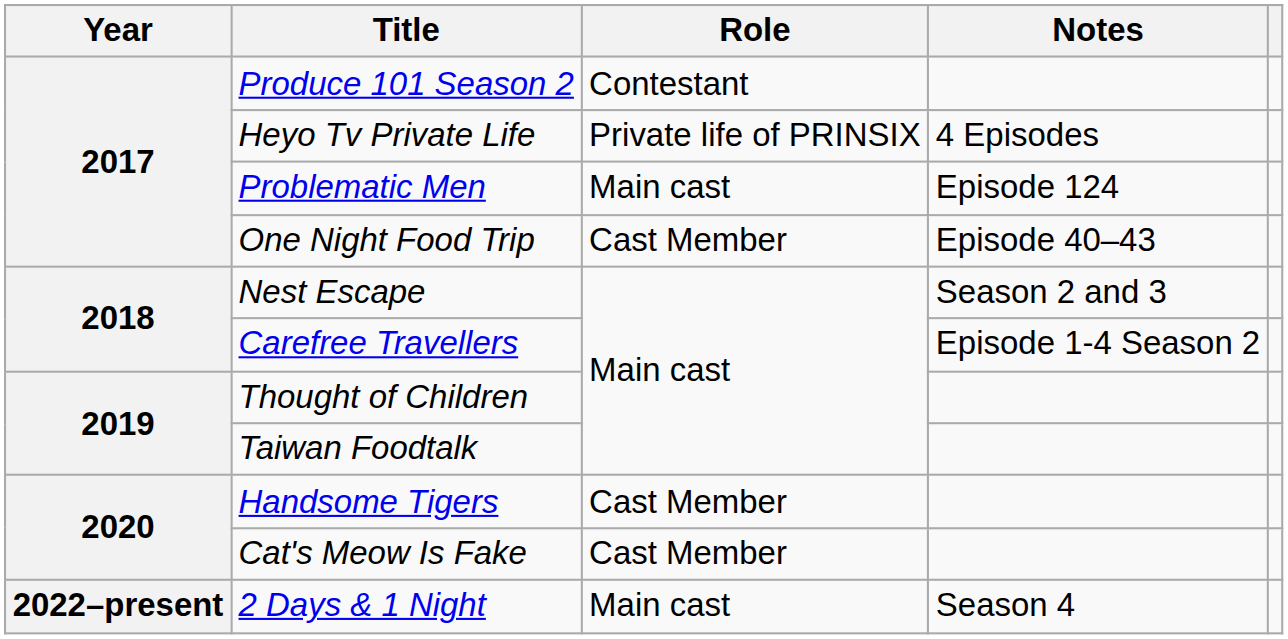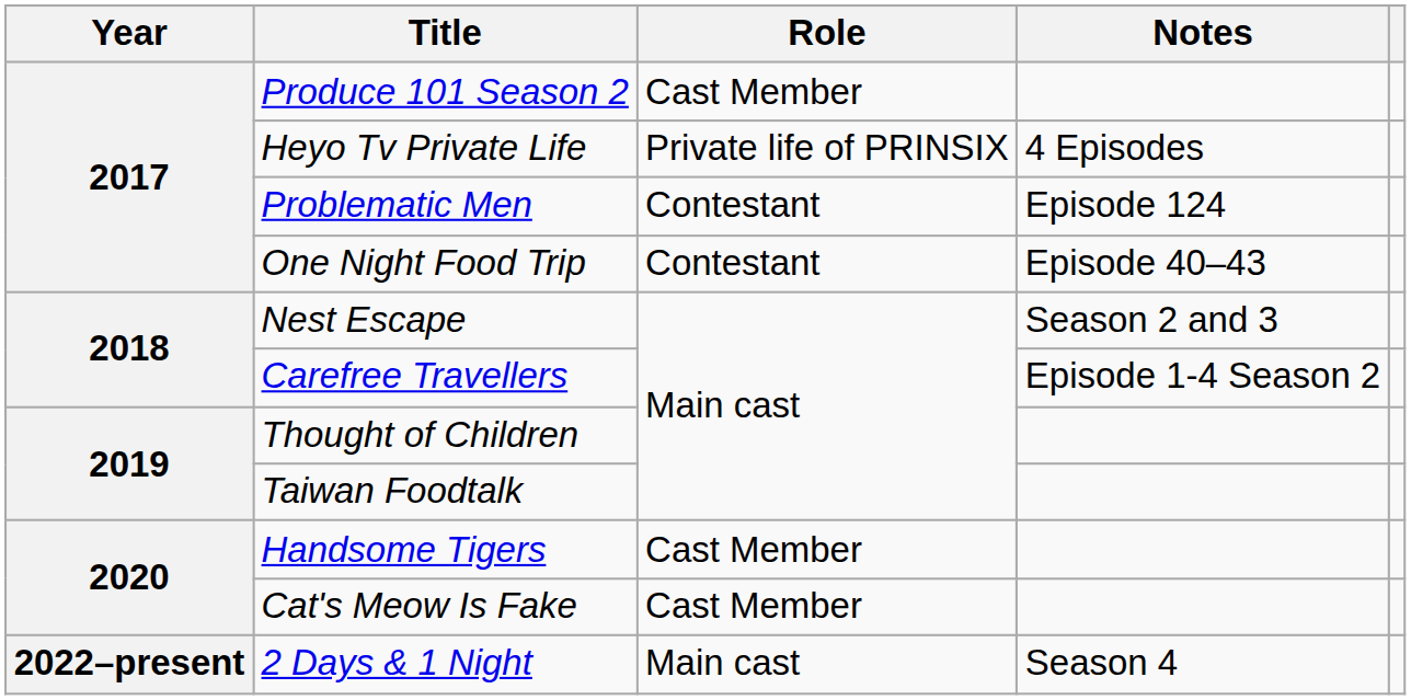 <table class="wikitable sortable plainrowheaders">
 <tr>
 <th scope="col">Year</th>
 <th scope="col">Title</th>
 <th scope="col">Role</th>
 <th scope="col">Notes</th>
 <th scope="col" class="unsortable"></th>
 </tr>
 <tr>
 <th scope="row" rowspan="4">2017</th>
 <td><em><a href='#'>Produce 101 Season 2</a></em></td>
-<td>Contestant</td>
+<td>Cast Member</td>
 <td></td>
 <td></td>
 </tr>
 <tr>
 <td><em>Heyo Tv Private Life</em></td>
 <td>Private life of PRINSIX</td>
 <td>4 Episodes</td>
 <td></td>
 </tr>
 <tr>
 <td><em><a href='#'>Problematic Men</a></em></td>
-<td>Main cast</td>
+<td>Contestant</td>
 <td>Episode 124</td>
 <td></td>
 </tr>
 <tr>
 <td><em>One Night Food Trip</em></td>
-<td>Cast Member</td>
+<td>Contestant</td>
 <td>Episode 40–43</td>
 <td></td>
 </tr>
 <tr>
 <th scope="row"  rowspan="2">2018</th>
 <td><em>Nest Escape</em></td>
 <td rowspan=4>Main cast</td>
 <td>Season 2 and 3</td>
 <td></td>
 </tr>
 <tr>
 <td><em><a href='#'>Carefree Travellers</a></em></td>
 <td>Episode 1-4 Season 2</td>
 <td></td>
 </tr>
 <tr>
 <th scope="row"  rowspan="2">2019</th>
 <td><em>Thought of Children</em></td>
 <td></td>
 <td></td>
 </tr>
 <tr>
 <td><em>Taiwan Foodtalk</em></td>
 <td></td>
 <td></td>
 </tr>
 <tr>
 <th scope="row" rowspan="2">2020</th>
 <td><em><a href='#'>Handsome Tigers</a></em></td>
 <td>Cast Member</td>
 <td></td>
 <td></td>
 </tr>
 <tr>
 <td><em>Cat's Meow Is Fake</em></td>
 <td>Cast Member</td>
 <td></td>
 <td></td>
 </tr>
 <tr>
 <th scope="row">2022–present</th>
 <td><em><a href='#'>2 Days & 1 Night</a></em></td>
 <td>Main cast</td>
 <td>Season 4</td>
 <td></td>
 </tr>
 </table>
